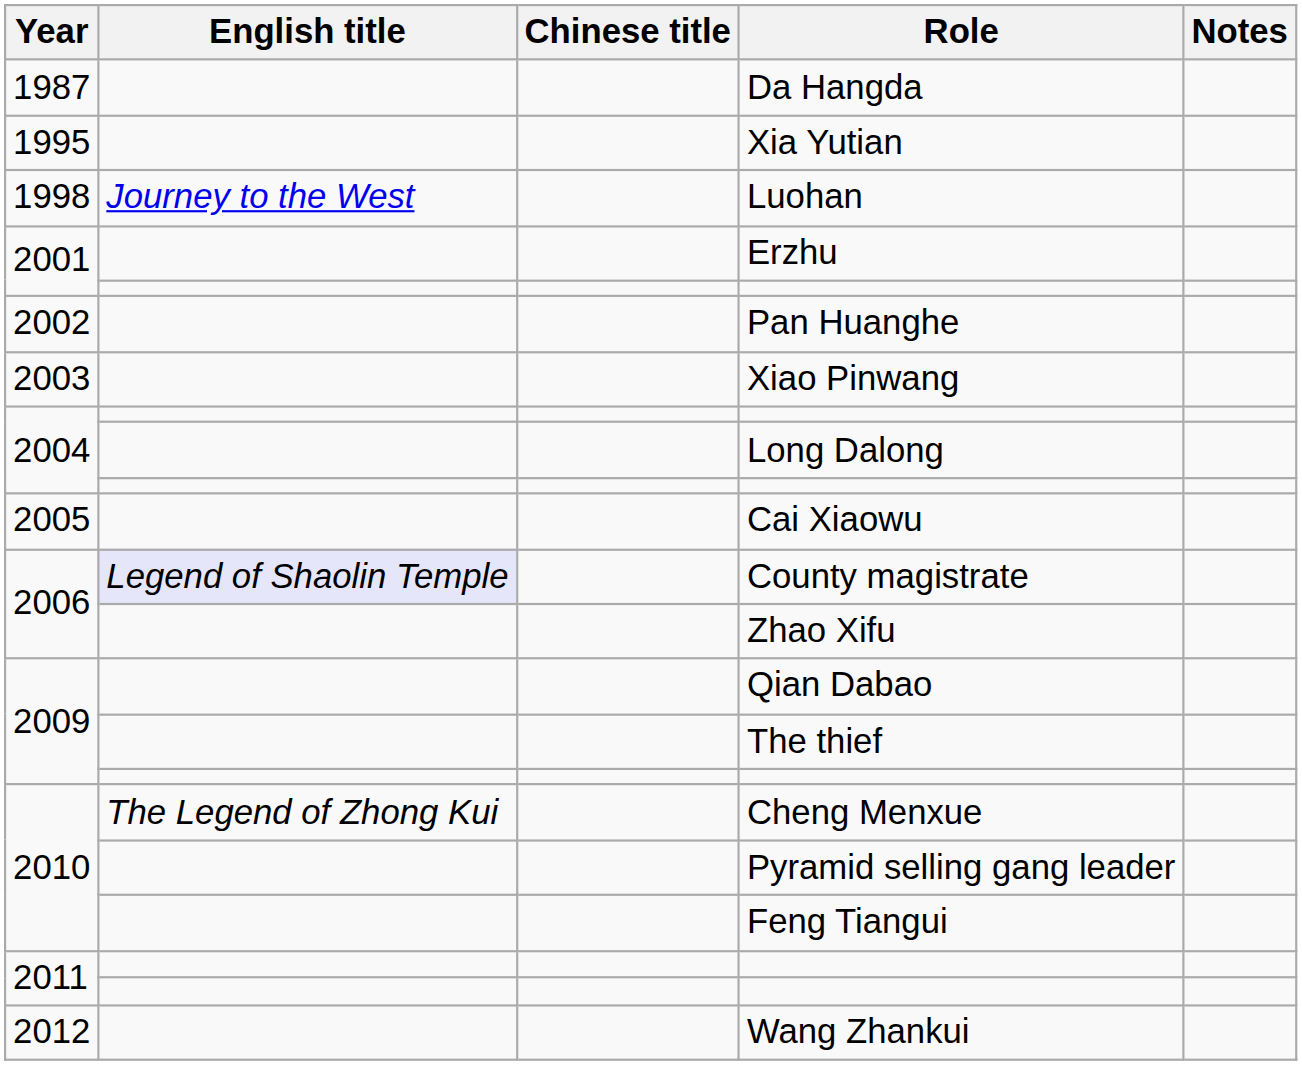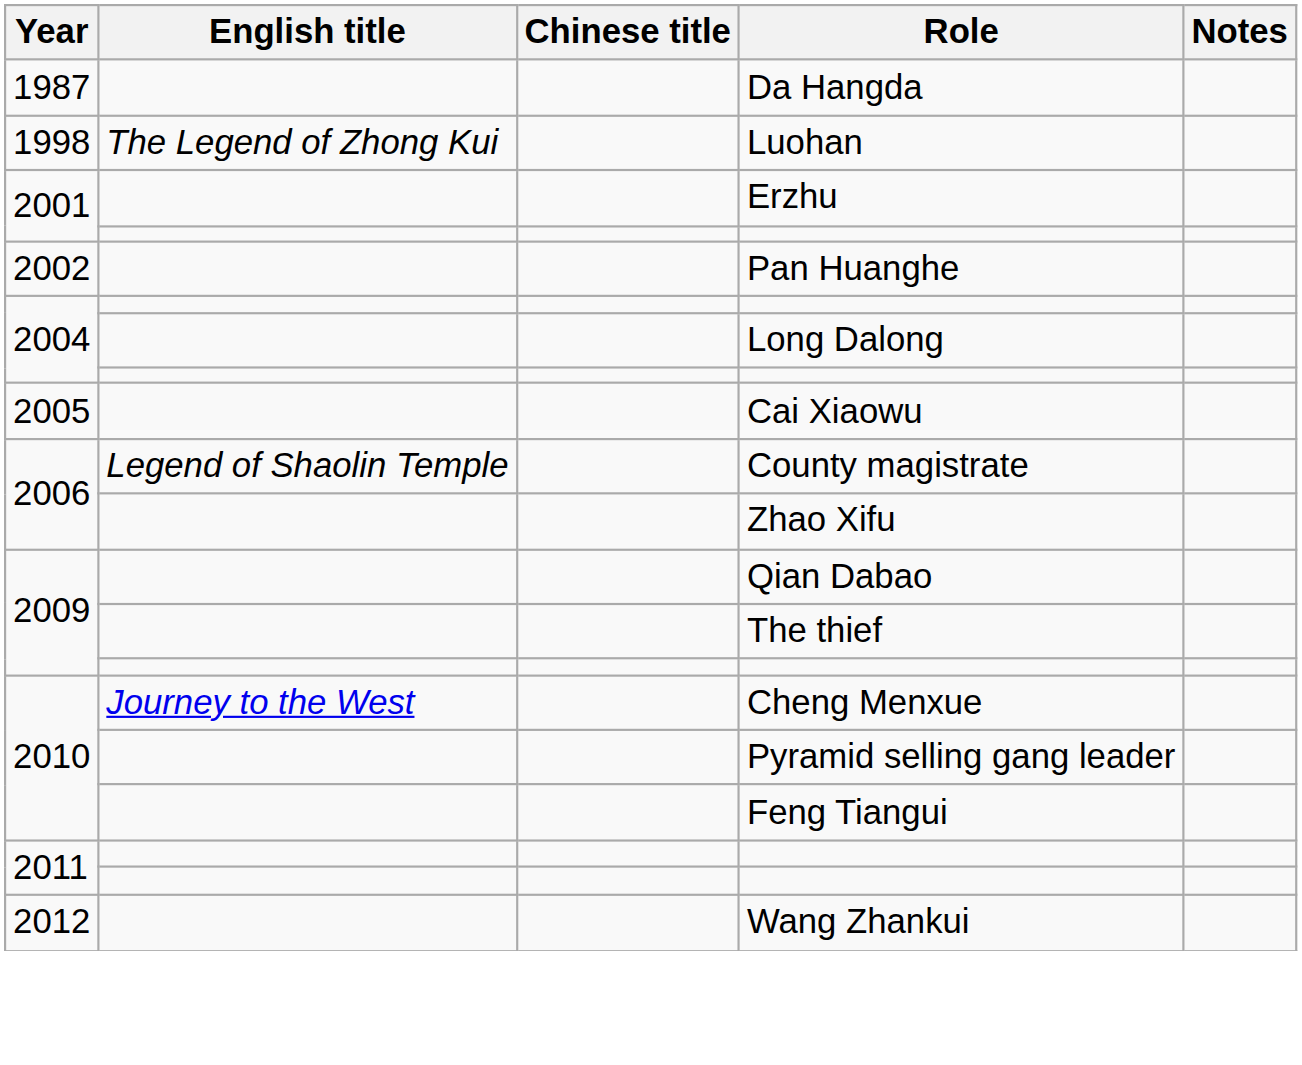 <table class="wikitable">
 <tr>
 <th>Year</th>
 <th>English title</th>
 <th>Chinese title</th>
 <th>Role</th>
 <th>Notes</th>
 </tr>
 <tr>
 <td>1987</td>
 <td></td>
 <td></td>
 <td>Da Hangda</td>
 <td></td>
 </tr>
 <tr>
-<td>1995</td>
-<td></td>
-<td></td>
-<td>Xia Yutian</td>
-<td></td>
-</tr>
-<tr>
 <td>1998</td>
-<td><em><a href='#'>Journey to the West</a></em></td>
+<td><em>The Legend of Zhong Kui</em></td>
 <td></td>
 <td>Luohan</td>
 <td></td>
 </tr>
 <tr>
 <td rowspan="2">2001</td>
 <td></td>
 <td></td>
 <td>Erzhu</td>
 <td></td>
 </tr>
 <tr>
 <td></td>
 <td></td>
 <td></td>
 <td></td>
 </tr>
 <tr>
 <td>2002</td>
 <td></td>
 <td></td>
 <td>Pan Huanghe</td>
-<td></td>
-</tr>
-<tr>
-<td>2003</td>
-<td></td>
-<td></td>
-<td>Xiao Pinwang</td>
 <td></td>
 </tr>
 <tr>
 <td rowspan="3">2004</td>
 <td></td>
 <td></td>
 <td></td>
 <td></td>
 </tr>
 <tr>
 <td></td>
 <td></td>
 <td>Long Dalong</td>
 <td></td>
 </tr>
 <tr>
 <td></td>
 <td></td>
 <td></td>
 <td></td>
 </tr>
 <tr>
 <td>2005</td>
 <td></td>
 <td></td>
 <td>Cai Xiaowu</td>
 <td></td>
 </tr>
 <tr>
 <td rowspan="2">2006</td>
-<td style="background: lavender;"><em>Legend of Shaolin Temple</em></td>
+<td><em>Legend of Shaolin Temple</em></td>
 <td></td>
 <td>County magistrate</td>
 <td></td>
 </tr>
 <tr>
 <td></td>
 <td></td>
 <td>Zhao Xifu</td>
 <td></td>
 </tr>
 <tr>
 <td rowspan="3">2009</td>
 <td></td>
 <td></td>
 <td>Qian Dabao</td>
 <td></td>
 </tr>
 <tr>
 <td></td>
 <td></td>
 <td>The thief</td>
 <td></td>
 </tr>
 <tr>
 <td></td>
 <td></td>
 <td></td>
 <td></td>
 </tr>
 <tr>
 <td rowspan="3">2010</td>
-<td><em>The Legend of Zhong Kui</em></td>
+<td><em><a href='#'>Journey to the West</a></em></td>
 <td></td>
 <td>Cheng Menxue</td>
 <td></td>
 </tr>
 <tr>
 <td></td>
 <td></td>
 <td>Pyramid selling gang leader</td>
 <td></td>
 </tr>
 <tr>
 <td></td>
 <td></td>
 <td>Feng Tiangui</td>
 <td></td>
 </tr>
 <tr>
 <td rowspan="2">2011</td>
 <td></td>
 <td></td>
 <td></td>
 <td></td>
 </tr>
 <tr>
 <td></td>
 <td></td>
 <td></td>
 <td></td>
 </tr>
 <tr>
 <td>2012</td>
 <td></td>
 <td></td>
 <td>Wang Zhankui</td>
 <td></td>
 </tr>
 </table>
